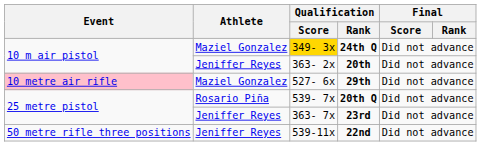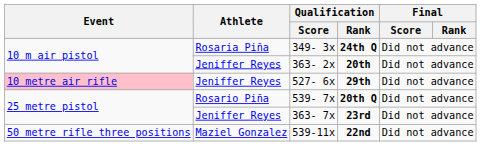 <table class="wikitable" border="1" style="font-size:90%">
 <tr>
 <th rowspan=2>Event</th>
 <th rowspan=2>Athlete</th>
 <th colspan=2>Qualification</th>
 <th colspan=2>Final</th>
 </tr>
 <tr>
 <th>Score</th>
 <th>Rank</th>
 <th>Score</th>
 <th>Rank</th>
 </tr>
 <tr>
 <td rowspan=2><a href='#'>10 m air pistol</a></td>
-<td><a href='#'>Maziel Gonzalez</a></td>
-<td align=center style="background: gold;">349- 3x</td>
+<td><a href='#'>Rosaria Piña</a></td>
+<td align=center>349- 3x</td>
 <td align=center><strong>24th Q</strong></td>
 <td align=center colspan="7">Did not advance</td>
 </tr>
 <tr>
 <td><a href='#'>Jeniffer Reyes</a></td>
 <td align=center>363- 2x</td>
 <td align=center><strong>20th</strong></td>
 <td align=center colspan=2>Did not advance</td>
 </tr>
 <tr>
 <td style="background: pink;"><a href='#'>10 metre air rifle</a></td>
-<td><a href='#'>Maziel Gonzalez</a></td>
+<td><a href='#'>Jeniffer Reyes</a></td>
 <td align=center>527- 6x</td>
 <td align=center><strong>29th</strong></td>
 <td align=center colspan=2>Did not advance</td>
 </tr>
 <tr>
 <td rowspan=2><a href='#'>25 metre pistol</a></td>
 <td><a href='#'>Rosario Piña</a></td>
 <td align=center>539- 7x</td>
 <td align=center><strong>20th Q</strong></td>
 <td align=center colspan="7">Did not advance</td>
 </tr>
 <tr>
 <td><a href='#'>Jeniffer Reyes</a></td>
 <td align=center>363- 7x</td>
 <td align=center><strong>23rd</strong></td>
 <td align=center colspan=2>Did not advance</td>
 </tr>
 <tr>
 <td><a href='#'>50 metre rifle three positions</a></td>
-<td><a href='#'>Jeniffer Reyes</a></td>
+<td><a href='#'>Maziel Gonzalez</a></td>
 <td align=center>539-11x</td>
 <td align=center><strong>22nd</strong></td>
 <td align=center colspan=2>Did not advance</td>
 </tr>
 </table>
